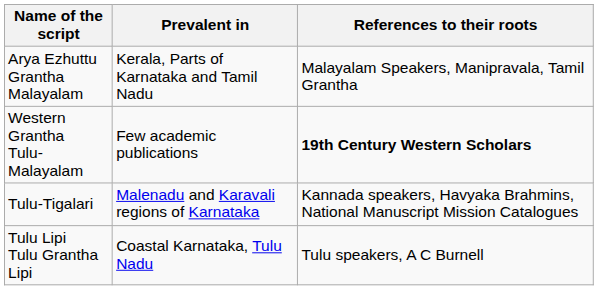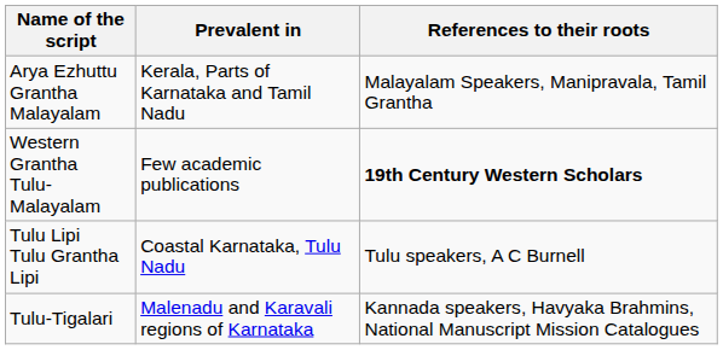 <table class="wikitable">
 <tr>
 <th>Name of the script</th>
 <th>Prevalent in</th>
 <th>References to their roots</th>
 </tr>
 <tr>
 <td>Arya Ezhuttu<br>Grantha Malayalam</td>
 <td>Kerala, Parts of Karnataka and Tamil Nadu</td>
 <td>Malayalam Speakers, Manipravala, Tamil Grantha</td>
 </tr>
 <tr>
 <td>Western Grantha<br>Tulu-Malayalam</td>
 <td>Few academic publications</td>
 <td><strong>19th Century Western Scholars</strong></td>
 </tr>
 <tr>
+<td>Tulu Lipi<br>Tulu Grantha Lipi</td>
+<td>Coastal Karnataka, <a href='#'>Tulu Nadu</a></td>
+<td>Tulu speakers, A C Burnell</td>
+</tr>
+<tr>
 <td>Tulu-Tigalari</td>
 <td><a href='#'>Malenadu</a> and <a href='#'>Karavali</a> regions of <a href='#'>Karnataka</a></td>
 <td>Kannada speakers, Havyaka Brahmins, National Manuscript Mission Catalogues</td>
 </tr>
-<tr>
-<td>Tulu Lipi<br>Tulu Grantha Lipi</td>
-<td>Coastal Karnataka, <a href='#'>Tulu Nadu</a></td>
-<td>Tulu speakers, A C Burnell</td>
-</tr>
 </table>
